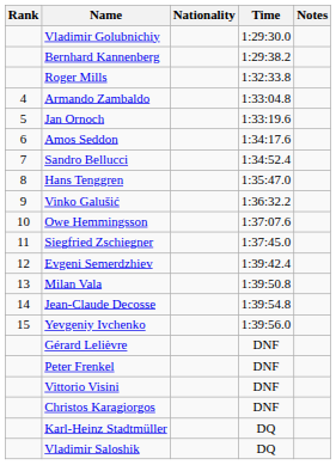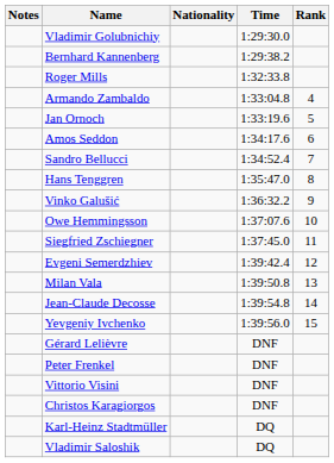 <table class="wikitable sortable" style="text-align:center">
 <tr>
-<th>Rank</th>
+<th>Notes</th>
 <th>Name</th>
 <th>Nationality</th>
 <th>Time</th>
-<th>Notes</th>
+<th>Rank</th>
 </tr>
 <tr>
 <td></td>
 <td align=left><a href='#'>Vladimir Golubnichiy</a></td>
 <td align=left></td>
 <td>1:29:30.0</td>
 <td></td>
 </tr>
 <tr>
 <td></td>
 <td align=left><a href='#'>Bernhard Kannenberg</a></td>
 <td align=left></td>
 <td>1:29:38.2</td>
 <td></td>
 </tr>
 <tr>
 <td></td>
 <td align=left><a href='#'>Roger Mills</a></td>
 <td align=left></td>
 <td>1:32:33.8</td>
 <td></td>
 </tr>
 <tr>
-<td>4</td>
+<td></td>
 <td align=left><a href='#'>Armando Zambaldo</a></td>
 <td align=left></td>
 <td>1:33:04.8</td>
-<td></td>
+<td>4</td>
 </tr>
 <tr>
-<td>5</td>
+<td></td>
 <td align=left><a href='#'>Jan Ornoch</a></td>
 <td align=left></td>
 <td>1:33:19.6</td>
-<td></td>
+<td>5</td>
 </tr>
 <tr>
-<td>6</td>
+<td></td>
 <td align=left><a href='#'>Amos Seddon</a></td>
 <td align=left></td>
 <td>1:34:17.6</td>
-<td></td>
+<td>6</td>
 </tr>
 <tr>
-<td>7</td>
+<td></td>
 <td align=left><a href='#'>Sandro Bellucci</a></td>
 <td align=left></td>
 <td>1:34:52.4</td>
-<td></td>
+<td>7</td>
 </tr>
 <tr>
-<td>8</td>
+<td></td>
 <td align=left><a href='#'>Hans Tenggren</a></td>
 <td align=left></td>
 <td>1:35:47.0</td>
-<td></td>
+<td>8</td>
 </tr>
 <tr>
-<td>9</td>
+<td></td>
 <td align=left><a href='#'>Vinko Galušić</a></td>
 <td align=left></td>
 <td>1:36:32.2</td>
-<td></td>
+<td>9</td>
 </tr>
 <tr>
-<td>10</td>
+<td></td>
 <td align=left><a href='#'>Owe Hemmingsson</a></td>
 <td align=left></td>
 <td>1:37:07.6</td>
-<td></td>
+<td>10</td>
 </tr>
 <tr>
-<td>11</td>
+<td></td>
 <td align=left><a href='#'>Siegfried Zschiegner</a></td>
 <td align=left></td>
 <td>1:37:45.0</td>
-<td></td>
+<td>11</td>
 </tr>
 <tr>
-<td>12</td>
+<td></td>
 <td align=left><a href='#'>Evgeni Semerdzhiev</a></td>
 <td align=left></td>
 <td>1:39:42.4</td>
-<td></td>
+<td>12</td>
 </tr>
 <tr>
-<td>13</td>
+<td></td>
 <td align=left><a href='#'>Milan Vala</a></td>
 <td align=left></td>
 <td>1:39:50.8</td>
-<td></td>
+<td>13</td>
 </tr>
 <tr>
-<td>14</td>
+<td></td>
 <td align=left><a href='#'>Jean-Claude Decosse</a></td>
 <td align=left></td>
 <td>1:39:54.8</td>
-<td></td>
+<td>14</td>
 </tr>
 <tr>
-<td>15</td>
+<td></td>
 <td align=left><a href='#'>Yevgeniy Ivchenko</a></td>
 <td align=left></td>
 <td>1:39:56.0</td>
-<td></td>
+<td>15</td>
 </tr>
 <tr>
 <td></td>
 <td align=left><a href='#'>Gérard Lelièvre</a></td>
 <td align=left></td>
 <td>DNF</td>
 <td></td>
 </tr>
 <tr>
 <td></td>
 <td align=left><a href='#'>Peter Frenkel</a></td>
 <td align=left></td>
 <td>DNF</td>
 <td></td>
 </tr>
 <tr>
 <td></td>
 <td align=left><a href='#'>Vittorio Visini</a></td>
 <td align=left></td>
 <td>DNF</td>
 <td></td>
 </tr>
 <tr>
 <td></td>
 <td align=left><a href='#'>Christos Karagiorgos</a></td>
 <td align=left></td>
 <td>DNF</td>
 <td></td>
 </tr>
 <tr>
 <td></td>
 <td align=left><a href='#'>Karl-Heinz Stadtmüller</a></td>
 <td align=left></td>
 <td>DQ</td>
 <td></td>
 </tr>
 <tr>
 <td></td>
 <td align=left><a href='#'>Vladimir Saloshik</a></td>
 <td align=left></td>
 <td>DQ</td>
 <td></td>
 </tr>
 </table>
